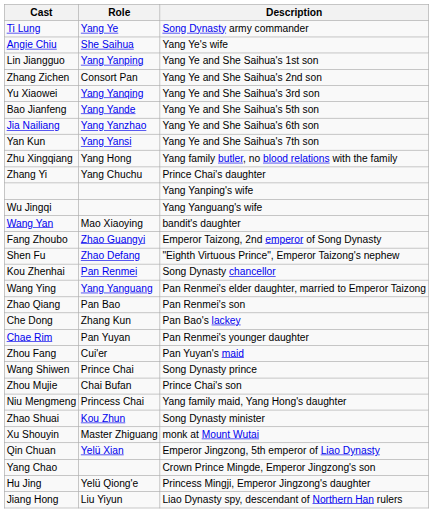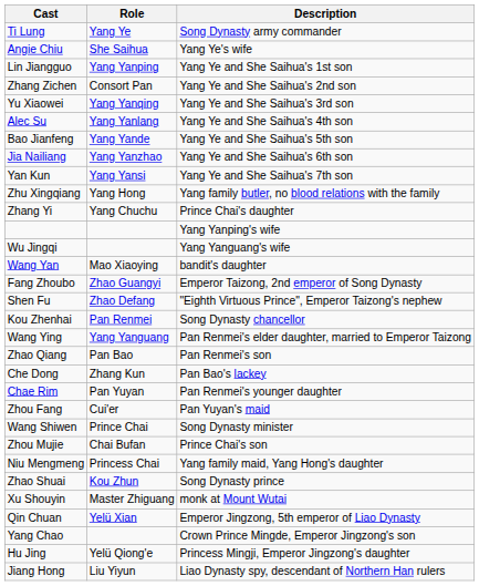 <table class="wikitable">
 <tr>
 <th>Cast</th>
 <th>Role</th>
 <th>Description</th>
 </tr>
 <tr>
 <td><a href='#'>Ti Lung</a></td>
 <td><a href='#'>Yang Ye</a></td>
 <td><a href='#'>Song Dynasty</a> army commander</td>
 </tr>
 <tr>
 <td><a href='#'>Angie Chiu</a></td>
 <td><a href='#'>She Saihua</a></td>
 <td>Yang Ye's wife</td>
 </tr>
 <tr>
 <td>Lin Jiangguo</td>
 <td><a href='#'>Yang Yanping</a></td>
 <td>Yang Ye and She Saihua's 1st son</td>
 </tr>
 <tr>
 <td>Zhang Zichen</td>
 <td>Consort Pan</td>
 <td>Yang Ye and She Saihua's 2nd son</td>
 </tr>
 <tr>
 <td>Yu Xiaowei</td>
 <td><a href='#'>Yang Yanqing</a></td>
 <td>Yang Ye and She Saihua's 3rd son</td>
+</tr>
+<tr>
+<td><a href='#'>Alec Su</a></td>
+<td><a href='#'>Yang Yanlang</a></td>
+<td>Yang Ye and She Saihua's 4th son</td>
 </tr>
 <tr>
 <td>Bao Jianfeng</td>
 <td><a href='#'>Yang Yande</a></td>
 <td>Yang Ye and She Saihua's 5th son</td>
 </tr>
 <tr>
 <td><a href='#'>Jia Nailiang</a></td>
 <td><a href='#'>Yang Yanzhao</a></td>
 <td>Yang Ye and She Saihua's 6th son</td>
 </tr>
 <tr>
 <td>Yan Kun</td>
 <td><a href='#'>Yang Yansi</a></td>
 <td>Yang Ye and She Saihua's 7th son</td>
 </tr>
 <tr>
 <td>Zhu Xingqiang</td>
 <td>Yang Hong</td>
 <td>Yang family <a href='#'>butler</a>, no <a href='#'>blood relations</a> with the family</td>
 </tr>
 <tr>
 <td>Zhang Yi</td>
 <td>Yang Chuchu</td>
 <td>Prince Chai's daughter</td>
 </tr>
 <tr>
 <td></td>
 <td></td>
 <td>Yang Yanping's wife</td>
 </tr>
 <tr>
 <td>Wu Jingqi</td>
 <td></td>
 <td>Yang Yanguang's wife</td>
 </tr>
 <tr>
 <td><a href='#'>Wang Yan</a></td>
 <td>Mao Xiaoying</td>
 <td>bandit's daughter</td>
 </tr>
 <tr>
 <td>Fang Zhoubo</td>
 <td><a href='#'>Zhao Guangyi</a></td>
 <td>Emperor Taizong, 2nd <a href='#'>emperor</a> of Song Dynasty</td>
 </tr>
 <tr>
 <td>Shen Fu</td>
 <td><a href='#'>Zhao Defang</a></td>
 <td>"Eighth Virtuous Prince", Emperor Taizong's nephew</td>
 </tr>
 <tr>
 <td>Kou Zhenhai</td>
 <td><a href='#'>Pan Renmei</a></td>
 <td>Song Dynasty <a href='#'>chancellor</a></td>
 </tr>
 <tr>
 <td>Wang Ying</td>
 <td><a href='#'>Yang Yanguang</a></td>
 <td>Pan Renmei's elder daughter, married to Emperor Taizong</td>
 </tr>
 <tr>
 <td>Zhao Qiang</td>
 <td>Pan Bao</td>
 <td>Pan Renmei's son</td>
 </tr>
 <tr>
 <td>Che Dong</td>
 <td>Zhang Kun</td>
 <td>Pan Bao's <a href='#'>lackey</a></td>
 </tr>
 <tr>
 <td><a href='#'>Chae Rim</a></td>
 <td>Pan Yuyan</td>
 <td>Pan Renmei's younger daughter</td>
 </tr>
 <tr>
 <td>Zhou Fang</td>
 <td>Cui'er</td>
 <td>Pan Yuyan's <a href='#'>maid</a></td>
 </tr>
 <tr>
 <td>Wang Shiwen</td>
 <td>Prince Chai</td>
-<td>Song Dynasty prince</td>
+<td>Song Dynasty minister</td>
 </tr>
 <tr>
 <td>Zhou Mujie</td>
 <td>Chai Bufan</td>
 <td>Prince Chai's son</td>
 </tr>
 <tr>
 <td>Niu Mengmeng</td>
 <td>Princess Chai</td>
 <td>Yang family maid, Yang Hong's daughter</td>
 </tr>
 <tr>
 <td>Zhao Shuai</td>
 <td><a href='#'>Kou Zhun</a></td>
-<td>Song Dynasty minister</td>
+<td>Song Dynasty prince</td>
 </tr>
 <tr>
 <td>Xu Shouyin</td>
 <td>Master Zhiguang</td>
 <td>monk at <a href='#'>Mount Wutai</a></td>
 </tr>
 <tr>
 <td>Qin Chuan</td>
 <td><a href='#'>Yelü Xian</a></td>
 <td>Emperor Jingzong, 5th emperor of <a href='#'>Liao Dynasty</a></td>
 </tr>
 <tr>
 <td>Yang Chao</td>
 <td></td>
 <td>Crown Prince Mingde, Emperor Jingzong's son</td>
 </tr>
 <tr>
 <td>Hu Jing</td>
 <td>Yelü Qiong'e</td>
 <td>Princess Mingji, Emperor Jingzong's daughter</td>
 </tr>
 <tr>
 <td>Jiang Hong</td>
 <td>Liu Yiyun</td>
 <td>Liao Dynasty spy, descendant of <a href='#'>Northern Han</a> rulers</td>
 </tr>
 </table>
